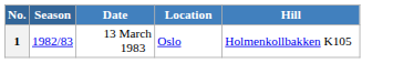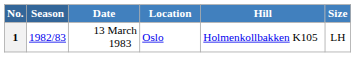 <table class="wikitable sortable" style="font-size:86%; line-height:15px; text-align:left; border:grey solid 1px; border-collapse:collapse; background:#ffffff;">
 <tr style="background:#efefef;">
 <th style="background-color:#369; color:white; width:10px;">No.</th>
 <th style="background-color:#369; color:white;  width:30px;">Season</th>
 <th style="background-color:#4180be; color:white; width:80px;">Date</th>
 <th style="background-color:#4180be; color:white; width:68px;">Location</th>
 <th style="background-color:#4180be; color:white; width:145px;">Hill</th>
+<th style="background-color:#4180be; color:white; width:25px;">Size</th>
 </tr>
 <tr>
 <th scope=row style="text-align:center;">1</th>
 <td align=center><a href='#'>1982/83</a></td>
 <td align=right>13 March 1983  </td>
 <td> <a href='#'>Oslo</a></td>
 <td><a href='#'>Holmenkollbakken</a> K105</td>
+<td align=center>LH</td>
 </tr>
 </table>
